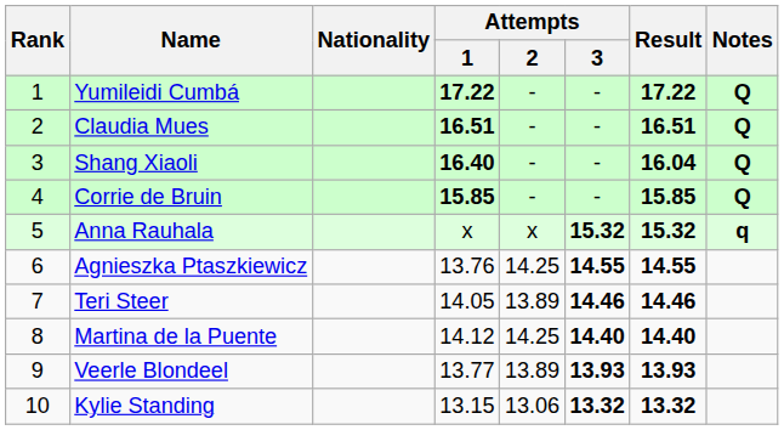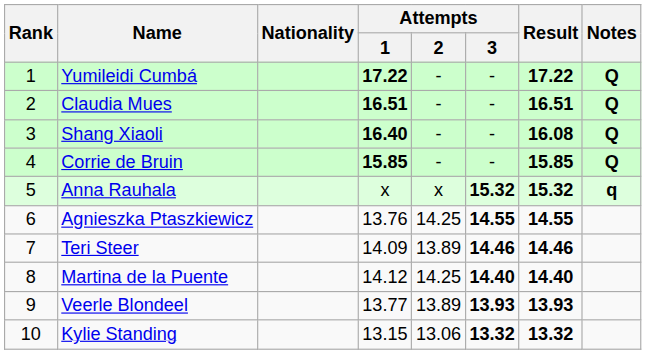 <table class="wikitable sortable" style="text-align:center">
 <tr>
 <th rowspan=2>Rank</th>
 <th rowspan=2>Name</th>
 <th rowspan=2>Nationality</th>
 <th colspan=3>Attempts</th>
 <th rowspan=2>Result</th>
 <th rowspan=2>Notes</th>
 </tr>
 <tr>
 <th>1</th>
 <th>2</th>
 <th>3</th>
 </tr>
 <tr bgcolor=ccffcc>
 <td>1</td>
 <td align=left><a href='#'>Yumileidi Cumbá</a></td>
 <td align=left></td>
 <td><strong>17.22</strong></td>
 <td>-</td>
 <td>-</td>
 <td><strong>17.22</strong></td>
 <td><strong>Q</strong></td>
 </tr>
 <tr bgcolor=ccffcc>
 <td>2</td>
 <td align=left><a href='#'>Claudia Mues</a></td>
 <td align=left></td>
 <td><strong>16.51</strong></td>
 <td>-</td>
 <td>-</td>
 <td><strong>16.51</strong></td>
 <td><strong>Q</strong></td>
 </tr>
 <tr bgcolor=ccffcc>
 <td>3</td>
 <td align=left><a href='#'>Shang Xiaoli</a></td>
 <td align=left></td>
 <td><strong>16.40</strong></td>
 <td>-</td>
 <td>-</td>
-<td><strong>16.04</strong></td>
+<td><strong>16.08</strong></td>
 <td><strong>Q</strong></td>
 </tr>
 <tr bgcolor=ccffcc>
 <td>4</td>
 <td align=left><a href='#'>Corrie de Bruin</a></td>
 <td align=left></td>
 <td><strong>15.85</strong></td>
 <td>-</td>
 <td>-</td>
 <td><strong>15.85</strong></td>
 <td><strong>Q</strong></td>
 </tr>
 <tr bgcolor=ddffdd>
 <td>5</td>
 <td align=left><a href='#'>Anna Rauhala</a></td>
 <td align=left></td>
 <td>x</td>
 <td>x</td>
 <td><strong>15.32</strong></td>
 <td><strong>15.32</strong></td>
 <td><strong>q</strong></td>
 </tr>
 <tr>
 <td>6</td>
 <td align=left><a href='#'>Agnieszka Ptaszkiewicz</a></td>
 <td align=left></td>
 <td>13.76</td>
 <td>14.25</td>
 <td><strong>14.55</strong></td>
 <td><strong>14.55</strong></td>
 <td></td>
 </tr>
 <tr>
 <td>7</td>
 <td align=left><a href='#'>Teri Steer</a></td>
 <td align=left></td>
-<td>14.05</td>
+<td>14.09</td>
 <td>13.89</td>
 <td><strong>14.46</strong></td>
 <td><strong>14.46</strong></td>
 <td></td>
 </tr>
 <tr>
 <td>8</td>
 <td align=left><a href='#'>Martina de la Puente</a></td>
 <td align=left></td>
 <td>14.12</td>
 <td>14.25</td>
 <td><strong>14.40</strong></td>
 <td><strong>14.40</strong></td>
 <td></td>
 </tr>
 <tr>
 <td>9</td>
 <td align=left><a href='#'>Veerle Blondeel</a></td>
 <td align=left></td>
 <td>13.77</td>
 <td>13.89</td>
 <td><strong>13.93</strong></td>
 <td><strong>13.93</strong></td>
 <td></td>
 </tr>
 <tr>
 <td>10</td>
 <td align=left><a href='#'>Kylie Standing</a></td>
 <td align=left></td>
 <td>13.15</td>
 <td>13.06</td>
 <td><strong>13.32</strong></td>
 <td><strong>13.32</strong></td>
 <td></td>
 </tr>
 </table>
